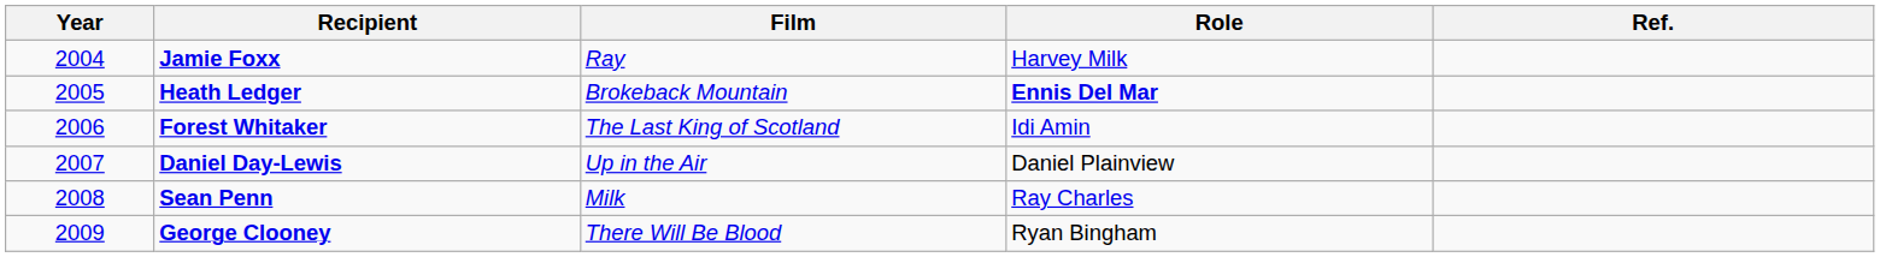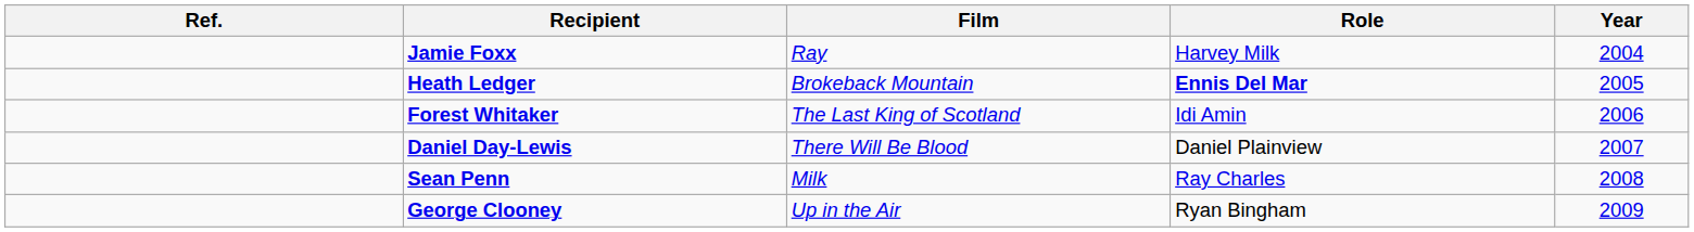 <table class="wikitable" width="68%" cellpadding="5">
 <tr>
-<th width="100"><strong>Year</strong></th>
+<th>Ref.</th>
 <th width="300"><strong>Recipient</strong></th>
 <th width="300"><strong>Film</strong></th>
 <th width="300"><strong>Role</strong></th>
-<th>Ref.</th>
+<th width="100"><strong>Year</strong></th>
 </tr>
 <tr>
-<td style="text-align:center;"><a href='#'>2004</a></td>
+<td></td>
 <td><strong><a href='#'>Jamie Foxx</a></strong></td>
 <td><em><a href='#'>Ray</a></em></td>
 <td><a href='#'>Harvey Milk</a></td>
-<td></td>
+<td style="text-align:center;"><a href='#'>2004</a></td>
 </tr>
 <tr>
-<td style="text-align:center;"><a href='#'>2005</a></td>
+<td></td>
 <td><strong><a href='#'>Heath Ledger</a></strong></td>
 <td><em><a href='#'>Brokeback Mountain</a></em></td>
 <td><strong><a href='#'>Ennis Del Mar</a></strong></td>
-<td></td>
+<td style="text-align:center;"><a href='#'>2005</a></td>
 </tr>
 <tr>
-<td style="text-align:center;"><a href='#'>2006</a></td>
+<td></td>
 <td><strong><a href='#'>Forest Whitaker</a></strong></td>
 <td><em><a href='#'>The Last King of Scotland</a></em></td>
 <td><a href='#'>Idi Amin</a></td>
-<td></td>
+<td style="text-align:center;"><a href='#'>2006</a></td>
 </tr>
 <tr>
+<td></td>
+<td><strong><a href='#'>Daniel Day-Lewis</a></strong></td>
+<td><em><a href='#'>There Will Be Blood</a></em></td>
+<td>Daniel Plainview</td>
 <td style="text-align:center;"><a href='#'>2007</a></td>
-<td><strong><a href='#'>Daniel Day-Lewis</a></strong></td>
-<td><em><a href='#'>Up in the Air</a></em></td>
-<td>Daniel Plainview</td>
-<td></td>
 </tr>
 <tr>
-<td style="text-align:center;"><a href='#'>2008</a></td>
+<td></td>
 <td><strong><a href='#'>Sean Penn</a></strong></td>
 <td><em><a href='#'>Milk</a></em></td>
 <td><a href='#'>Ray Charles</a></td>
-<td></td>
+<td style="text-align:center;"><a href='#'>2008</a></td>
 </tr>
 <tr>
+<td></td>
+<td><strong><a href='#'>George Clooney</a></strong></td>
+<td><em><a href='#'>Up in the Air</a></em></td>
+<td>Ryan Bingham</td>
 <td style="text-align:center;"><a href='#'>2009</a></td>
-<td><strong><a href='#'>George Clooney</a></strong></td>
-<td><em><a href='#'>There Will Be Blood</a></em></td>
-<td>Ryan Bingham</td>
-<td></td>
 </tr>
 </table>
